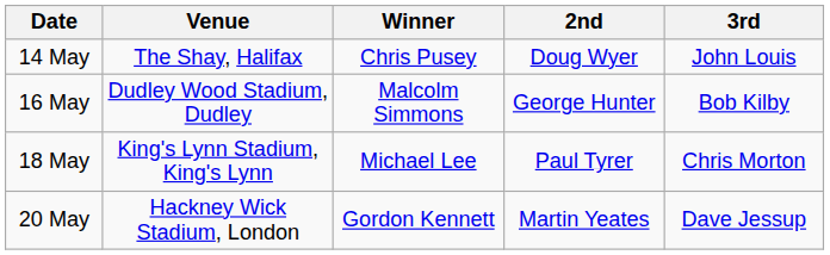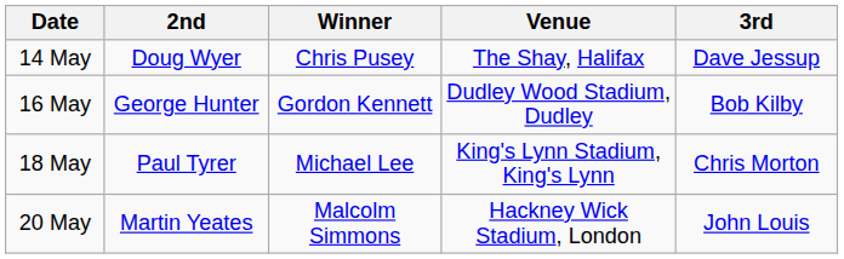 <table class="wikitable" style="text-align:center">
 <tr>
 <th width=100>Date</th>
+<th width=180>2nd</th>
+<th width=180>Winner</th>
 <th width=280>Venue</th>
-<th width=180>Winner</th>
-<th width=180>2nd</th>
 <th width=180>3rd</th>
 </tr>
 <tr>
 <td align=center>14 May</td>
+<td><a href='#'>Doug Wyer</a></td>
+<td><a href='#'>Chris Pusey</a></td>
 <td><a href='#'>The Shay</a>, <a href='#'>Halifax</a></td>
-<td><a href='#'>Chris Pusey</a></td>
-<td><a href='#'>Doug Wyer</a></td>
-<td><a href='#'>John Louis</a></td>
+<td><a href='#'>Dave Jessup</a></td>
 </tr>
 <tr>
 <td align=center>16 May</td>
+<td><a href='#'>George Hunter</a></td>
+<td><a href='#'>Gordon Kennett</a></td>
 <td><a href='#'>Dudley Wood Stadium</a>, <a href='#'>Dudley</a></td>
-<td><a href='#'>Malcolm Simmons</a></td>
-<td><a href='#'>George Hunter</a></td>
 <td><a href='#'>Bob Kilby</a></td>
 </tr>
 <tr>
 <td align=center>18 May</td>
+<td><a href='#'>Paul Tyrer</a></td>
+<td><a href='#'>Michael Lee</a></td>
 <td><a href='#'>King's Lynn Stadium</a>, <a href='#'>King's Lynn</a></td>
-<td><a href='#'>Michael Lee</a></td>
-<td><a href='#'>Paul Tyrer</a></td>
 <td><a href='#'>Chris Morton</a></td>
 </tr>
 <tr>
 <td align=center>20 May</td>
+<td><a href='#'>Martin Yeates</a></td>
+<td><a href='#'>Malcolm Simmons</a></td>
 <td><a href='#'>Hackney Wick Stadium</a>, London</td>
-<td><a href='#'>Gordon Kennett</a></td>
-<td><a href='#'>Martin Yeates</a></td>
-<td><a href='#'>Dave Jessup</a></td>
+<td><a href='#'>John Louis</a></td>
 </tr>
 </table>
